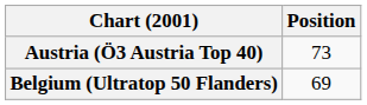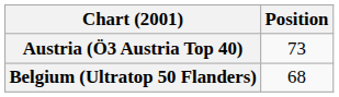 <table class="wikitable plainrowheaders" style="text-align:center">
 <tr>
 <th>Chart (2001)</th>
 <th>Position</th>
 </tr>
 <tr>
 <th scope="row">Austria (Ö3 Austria Top 40)</th>
 <td>73</td>
 </tr>
 <tr>
 <th scope="row">Belgium (Ultratop 50 Flanders)</th>
-<td>69</td>
+<td>68</td>
 </tr>
 </table>
